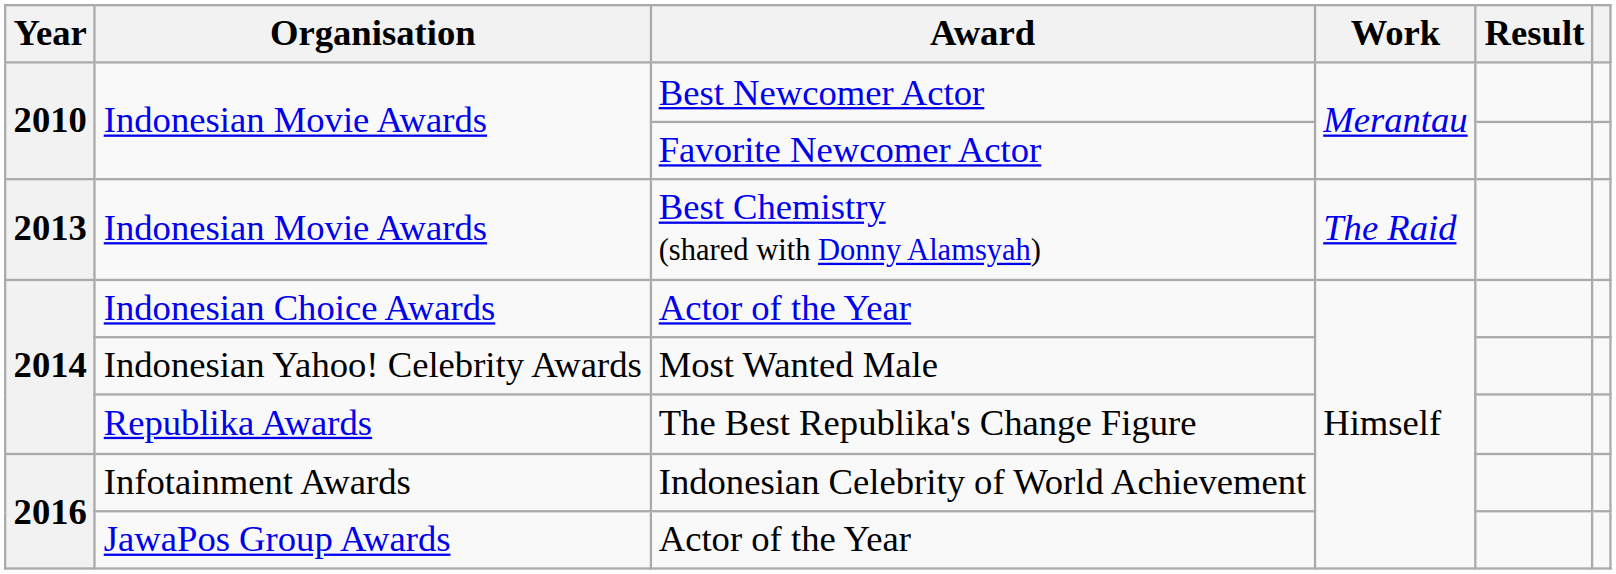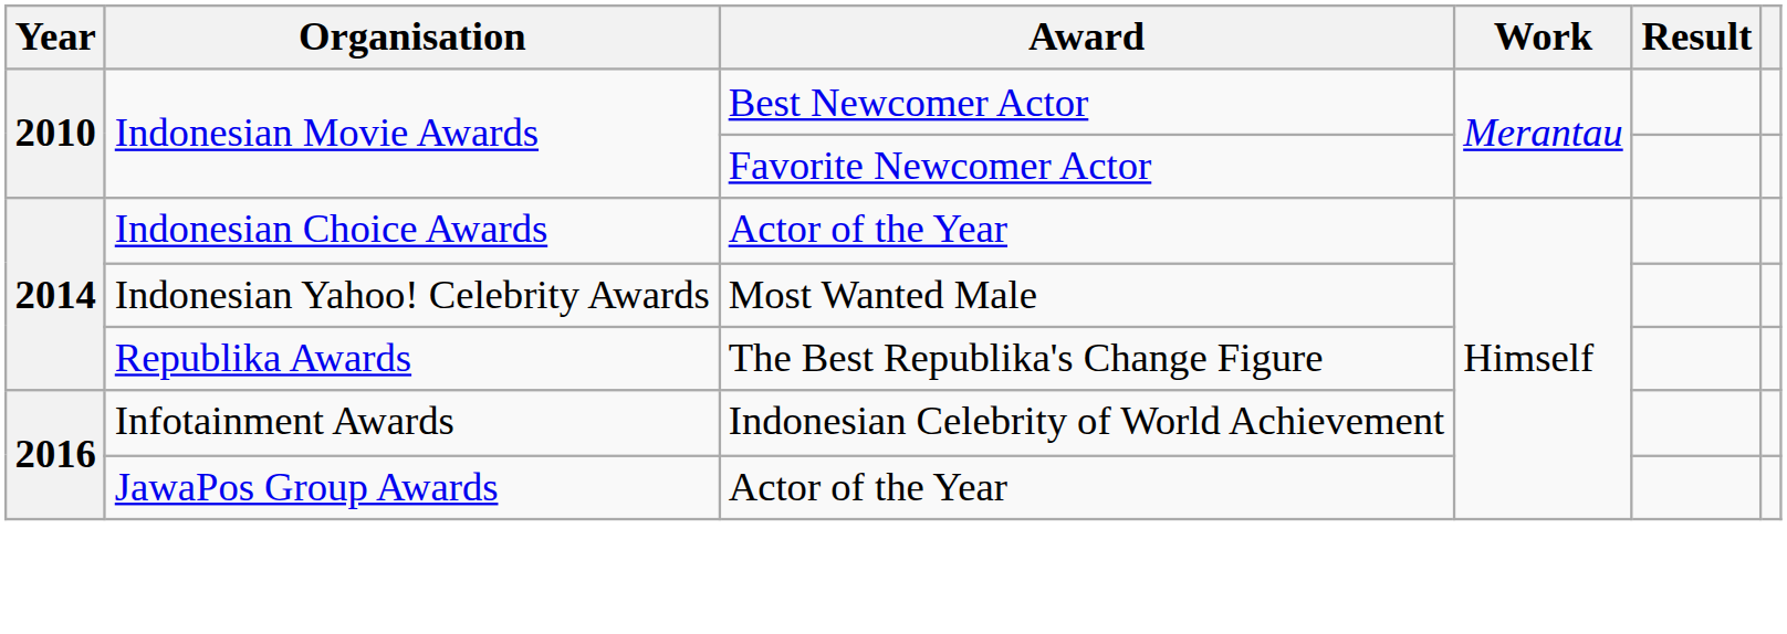 <table class="wikitable sortable">
 <tr>
 <th>Year</th>
 <th>Organisation</th>
 <th>Award</th>
 <th>Work</th>
 <th>Result</th>
 <th class="unsortable"></th>
 </tr>
 <tr>
 <th rowspan="2">2010</th>
 <td rowspan="2"><a href='#'>Indonesian Movie Awards</a></td>
 <td><a href='#'>Best Newcomer Actor</a></td>
 <td rowspan="2"><em><a href='#'>Merantau</a></em></td>
 <td></td>
 <td align="center"></td>
 </tr>
 <tr>
 <td><a href='#'>Favorite Newcomer Actor</a></td>
-<td></td>
-<td align="center"></td>
-</tr>
-<tr>
-<th>2013</th>
-<td><a href='#'>Indonesian Movie Awards</a></td>
-<td><a href='#'>Best Chemistry</a> <br><small>(shared with <a href='#'>Donny Alamsyah</a>)</small></td>
-<td><em><a href='#'>The Raid</a></em></td>
 <td></td>
 <td align="center"></td>
 </tr>
 <tr>
 <th rowspan="3">2014</th>
 <td><a href='#'>Indonesian Choice Awards</a></td>
 <td><a href='#'>Actor of the Year</a></td>
 <td rowspan="5">Himself</td>
 <td></td>
 <td align="center"></td>
 </tr>
 <tr>
 <td>Indonesian Yahoo! Celebrity Awards</td>
 <td>Most Wanted Male</td>
 <td></td>
 <td align="center"></td>
 </tr>
 <tr>
 <td><a href='#'>Republika Awards</a></td>
 <td>The Best Republika's Change Figure</td>
 <td></td>
 <td align="center"></td>
 </tr>
 <tr>
 <th rowspan="2">2016</th>
 <td>Infotainment Awards</td>
 <td>Indonesian Celebrity of World Achievement</td>
 <td></td>
 <td align="center"></td>
 </tr>
 <tr>
 <td><a href='#'>JawaPos Group Awards</a></td>
 <td>Actor of the Year</td>
 <td></td>
 <td align="center"></td>
 </tr>
 </table>
